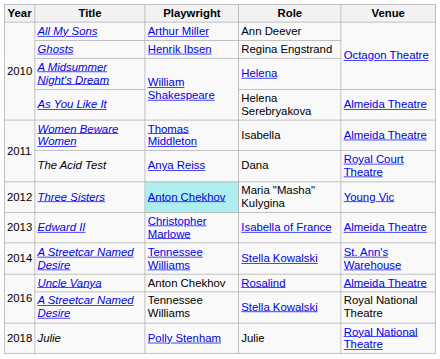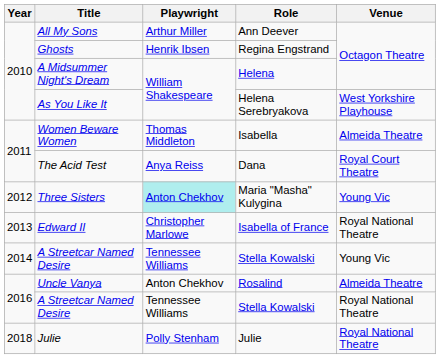 <table class="wikitable">
 <tr>
 <th>Year</th>
 <th>Title</th>
 <th>Playwright</th>
 <th>Role</th>
 <th>Venue</th>
 </tr>
 <tr>
 <td rowspan="4">2010</td>
 <td><em><a href='#'>All My Sons</a></em></td>
 <td><a href='#'>Arthur Miller</a></td>
 <td>Ann Deever</td>
 <td rowspan="3"><a href='#'>Octagon Theatre</a></td>
 </tr>
 <tr>
 <td><em><a href='#'>Ghosts</a></em></td>
 <td><a href='#'>Henrik Ibsen</a></td>
 <td>Regina Engstrand</td>
 </tr>
 <tr>
 <td data-sort-value="Midsummer Night's Dream, A"><em><a href='#'>A Midsummer Night's Dream</a></em></td>
 <td rowspan="2"><a href='#'>William Shakespeare</a></td>
 <td><a href='#'>Helena</a></td>
 </tr>
 <tr>
 <td><em><a href='#'>As You Like It</a></em></td>
 <td>Helena Serebryakova</td>
-<td><a href='#'>Almeida Theatre</a></td>
+<td><a href='#'>West Yorkshire Playhouse</a></td>
 </tr>
 <tr>
 <td rowspan="2">2011</td>
 <td><em><a href='#'>Women Beware Women</a></em></td>
 <td><a href='#'>Thomas Middleton</a></td>
 <td>Isabella</td>
 <td><a href='#'>Almeida Theatre</a></td>
 </tr>
 <tr>
 <td data-sort-value="Acid Test, The"><em>The Acid Test</em></td>
 <td><a href='#'>Anya Reiss</a></td>
 <td>Dana</td>
 <td><a href='#'>Royal Court Theatre</a></td>
 </tr>
 <tr>
 <td>2012</td>
 <td><em><a href='#'>Three Sisters</a></em></td>
 <td style="background: paleturquoise;"><a href='#'>Anton Chekhov</a></td>
 <td>Maria "Masha" Kulygina</td>
 <td><a href='#'>Young Vic</a></td>
 </tr>
 <tr>
 <td>2013</td>
 <td><em><a href='#'>Edward II</a></em></td>
 <td><a href='#'>Christopher Marlowe</a></td>
 <td><a href='#'>Isabella of France</a></td>
-<td><a href='#'>Almeida Theatre</a></td>
+<td>Royal National Theatre</td>
 </tr>
 <tr>
 <td>2014</td>
 <td data-sort-value="Streetcar Named Desire, The"><em><a href='#'>A Streetcar Named Desire</a></em></td>
 <td><a href='#'>Tennessee Williams</a></td>
 <td><a href='#'>Stella Kowalski</a></td>
-<td><a href='#'>St. Ann's Warehouse</a></td>
+<td>Young Vic</td>
 </tr>
 <tr>
 <td rowspan="2">2016</td>
 <td><em><a href='#'>Uncle Vanya</a></em></td>
 <td>Anton Chekhov</td>
 <td><a href='#'>Rosalind</a></td>
 <td><a href='#'>Almeida Theatre</a></td>
 </tr>
 <tr>
 <td data-sort-value="Streetcar Named Desire, The"><em><a href='#'>A Streetcar Named Desire</a></em></td>
 <td>Tennessee Williams</td>
 <td><a href='#'>Stella Kowalski</a></td>
 <td>Royal National Theatre</td>
 </tr>
 <tr>
 <td>2018</td>
 <td><em>Julie</em></td>
 <td><a href='#'>Polly Stenham</a></td>
 <td>Julie</td>
 <td><a href='#'>Royal National Theatre</a></td>
 </tr>
 </table>
